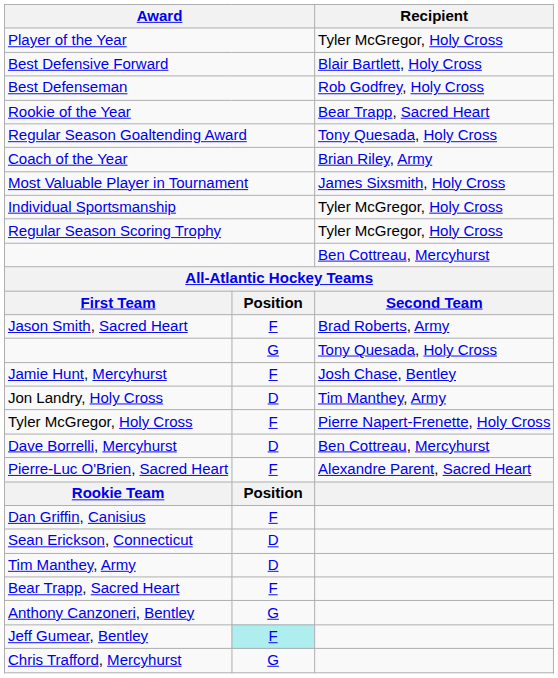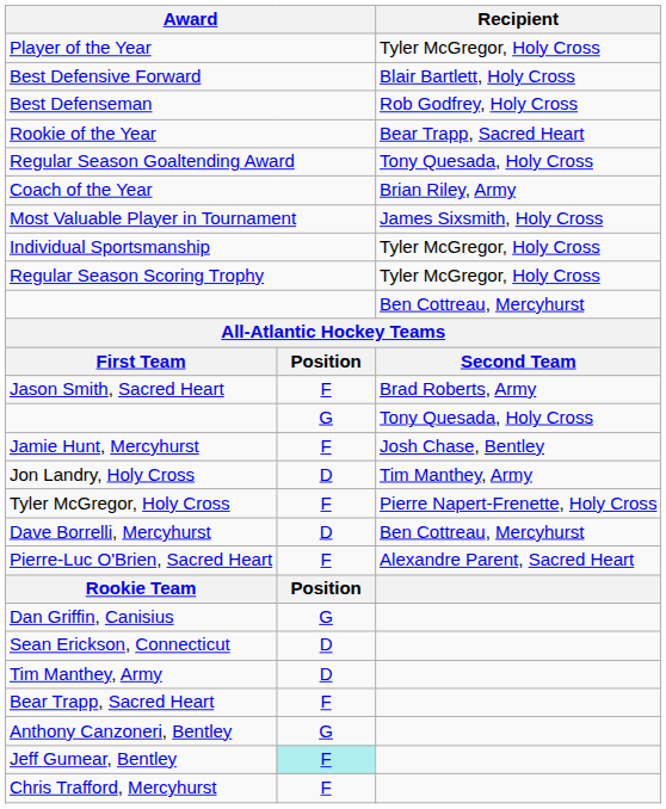 <table class="wikitable">
 <tr>
 <th colspan=2><a href='#'>Award</a></th>
 <th>Recipient</th>
 </tr>
 <tr>
 <td colspan=2><a href='#'>Player of the Year</a></td>
 <td>Tyler McGregor, <a href='#'>Holy Cross</a></td>
 </tr>
 <tr>
 <td colspan=2><a href='#'>Best Defensive Forward</a></td>
 <td><a href='#'>Blair Bartlett</a>, <a href='#'>Holy Cross</a></td>
 </tr>
 <tr>
 <td colspan=2><a href='#'>Best Defenseman</a></td>
 <td><a href='#'>Rob Godfrey</a>, <a href='#'>Holy Cross</a></td>
 </tr>
 <tr>
 <td colspan=2><a href='#'>Rookie of the Year</a></td>
 <td><a href='#'>Bear Trapp</a>, <a href='#'>Sacred Heart</a></td>
 </tr>
 <tr>
 <td colspan=2><a href='#'>Regular Season Goaltending Award</a></td>
 <td><a href='#'>Tony Quesada</a>, <a href='#'>Holy Cross</a></td>
 </tr>
 <tr>
 <td colspan=2><a href='#'>Coach of the Year</a></td>
 <td><a href='#'>Brian Riley</a>, <a href='#'>Army</a></td>
 </tr>
 <tr>
 <td colspan=2><a href='#'>Most Valuable Player in Tournament</a></td>
 <td><a href='#'>James Sixsmith</a>, <a href='#'>Holy Cross</a></td>
 </tr>
 <tr>
 <td colspan=2><a href='#'>Individual Sportsmanship</a></td>
 <td>Tyler McGregor, <a href='#'>Holy Cross</a></td>
 </tr>
 <tr>
 <td colspan=2><a href='#'>Regular Season Scoring Trophy</a></td>
 <td>Tyler McGregor, <a href='#'>Holy Cross</a></td>
 </tr>
 <tr>
 <td colspan=2></td>
 <td><a href='#'>Ben Cottreau</a>, <a href='#'>Mercyhurst</a></td>
 </tr>
 <tr>
 <th colspan=3><a href='#'>All-Atlantic Hockey Teams</a></th>
 </tr>
 <tr>
 <th><a href='#'>First Team</a></th>
 <th>  Position  </th>
 <th><a href='#'>Second Team</a></th>
 </tr>
 <tr>
 <td><a href='#'>Jason Smith</a>, <a href='#'>Sacred Heart</a></td>
 <td align=center><a href='#'>F</a></td>
 <td><a href='#'>Brad Roberts</a>, <a href='#'>Army</a></td>
 </tr>
 <tr>
 <td></td>
 <td align=center><a href='#'>G</a></td>
 <td><a href='#'>Tony Quesada</a>, <a href='#'>Holy Cross</a></td>
 </tr>
 <tr>
 <td><a href='#'>Jamie Hunt</a>, <a href='#'>Mercyhurst</a></td>
 <td align=center><a href='#'>F</a></td>
 <td><a href='#'>Josh Chase</a>, <a href='#'>Bentley</a></td>
 </tr>
 <tr>
 <td>Jon Landry, <a href='#'>Holy Cross</a></td>
 <td align=center><a href='#'>D</a></td>
 <td><a href='#'>Tim Manthey</a>, <a href='#'>Army</a></td>
 </tr>
 <tr>
 <td>Tyler McGregor, <a href='#'>Holy Cross</a></td>
 <td align=center><a href='#'>F</a></td>
 <td><a href='#'>Pierre Napert-Frenette</a>, <a href='#'>Holy Cross</a></td>
 </tr>
 <tr>
 <td><a href='#'>Dave Borrelli</a>, <a href='#'>Mercyhurst</a></td>
 <td align=center><a href='#'>D</a></td>
 <td><a href='#'>Ben Cottreau</a>, <a href='#'>Mercyhurst</a></td>
 </tr>
 <tr>
 <td><a href='#'>Pierre-Luc O'Brien</a>, <a href='#'>Sacred Heart</a></td>
 <td align=center><a href='#'>F</a></td>
 <td><a href='#'>Alexandre Parent</a>, <a href='#'>Sacred Heart</a></td>
 </tr>
 <tr>
 <th><a href='#'>Rookie Team</a></th>
 <th>  Position  </th>
 <th></th>
 </tr>
 <tr>
 <td><a href='#'>Dan Griffin</a>, <a href='#'>Canisius</a></td>
-<td align=center><a href='#'>F</a></td>
+<td align=center><a href='#'>G</a></td>
 <td></td>
 </tr>
 <tr>
 <td><a href='#'>Sean Erickson</a>, <a href='#'>Connecticut</a></td>
 <td align=center><a href='#'>D</a></td>
 <td></td>
 </tr>
 <tr>
 <td><a href='#'>Tim Manthey</a>, <a href='#'>Army</a></td>
 <td align=center><a href='#'>D</a></td>
 <td></td>
 </tr>
 <tr>
 <td><a href='#'>Bear Trapp</a>, <a href='#'>Sacred Heart</a></td>
 <td align=center><a href='#'>F</a></td>
 <td></td>
 </tr>
 <tr>
 <td><a href='#'>Anthony Canzoneri</a>, <a href='#'>Bentley</a></td>
 <td align=center><a href='#'>G</a></td>
 <td></td>
 </tr>
 <tr>
 <td><a href='#'>Jeff Gumear</a>, <a href='#'>Bentley</a></td>
 <td align=center style="background: paleturquoise;"><a href='#'>F</a></td>
 <td></td>
 </tr>
 <tr>
 <td><a href='#'>Chris Trafford</a>, <a href='#'>Mercyhurst</a></td>
-<td align=center><a href='#'>G</a></td>
+<td align=center><a href='#'>F</a></td>
 <td></td>
 </tr>
 </table>
